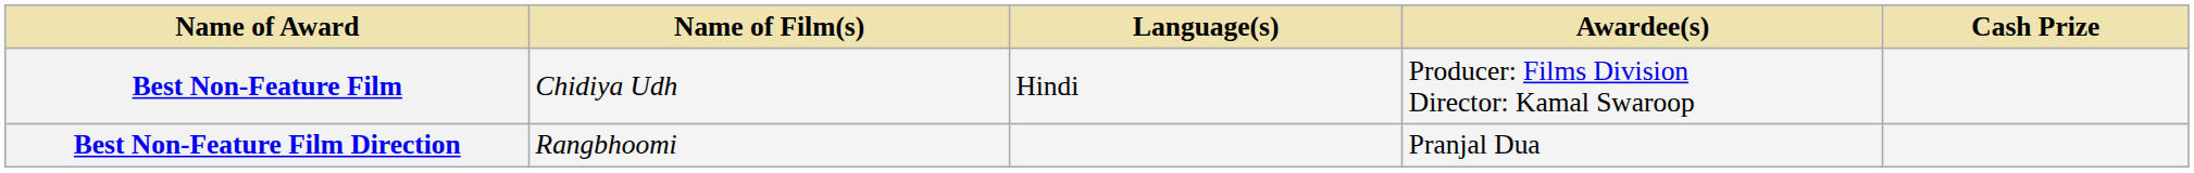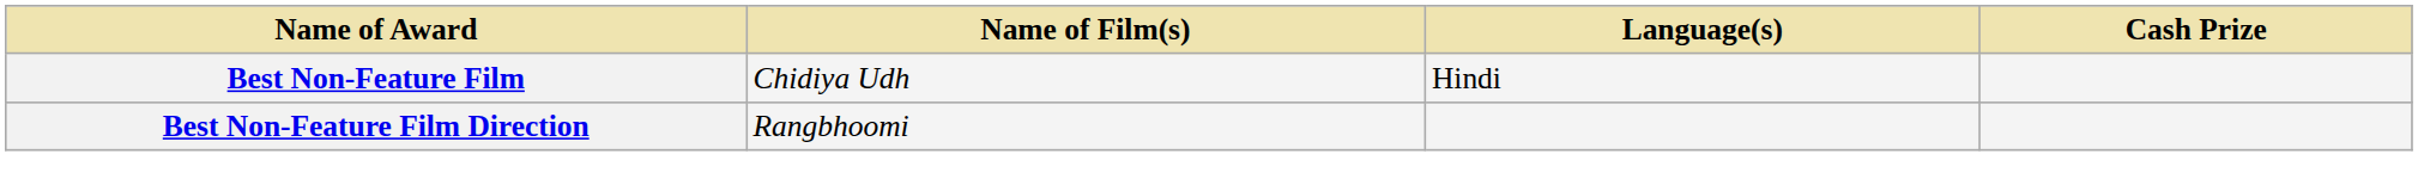 <table class="wikitable plainrowheaders" style="width:100%;background-color:#F4F4F4;">
 <tr>
 <th scope="col" style="background-color:#EFE4B0;width:24%;">Name of Award</th>
 <th scope="col" style="background-color:#EFE4B0;width:22%;">Name of Film(s)</th>
 <th scope="col" style="background-color:#EFE4B0;width:18%;">Language(s)</th>
-<th scope="col" style="background-color:#EFE4B0;width:22%;">Awardee(s)</th>
 <th scope="col" style="background-color:#EFE4B0;width:14%;">Cash Prize</th>
 </tr>
 <tr>
 <th scope="row"><a href='#'>Best Non-Feature Film</a></th>
 <td><em>Chidiya Udh</em></td>
 <td>Hindi</td>
-<td>Producer: <a href='#'>Films Division</a><br>Director: Kamal Swaroop</td>
 <td></td>
 </tr>
 <tr>
 <th scope="row"><a href='#'>Best Non-Feature Film Direction</a></th>
 <td><em>Rangbhoomi</em></td>
 <td></td>
-<td>Pranjal Dua</td>
 <td></td>
 </tr>
 </table>
